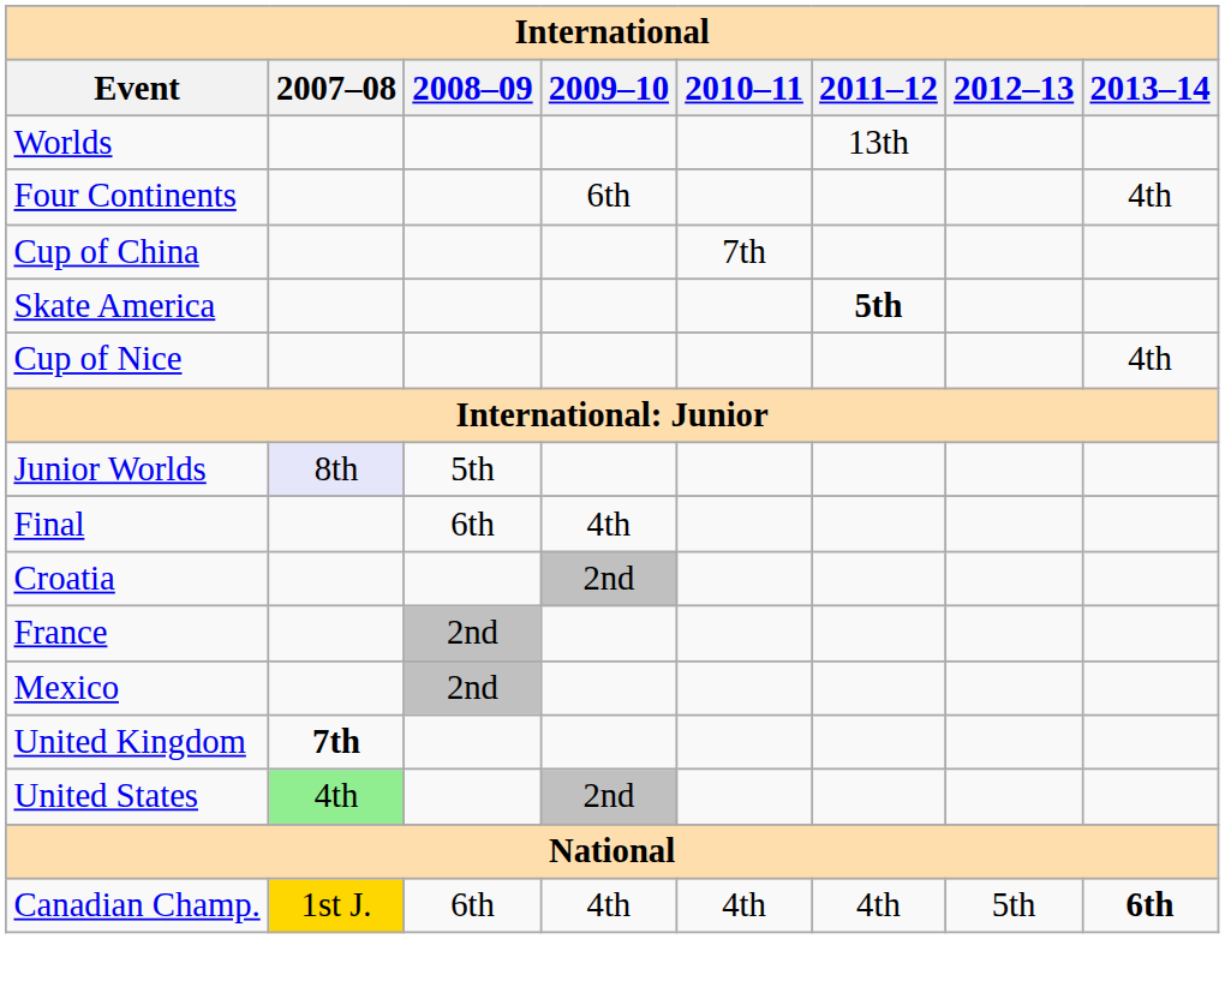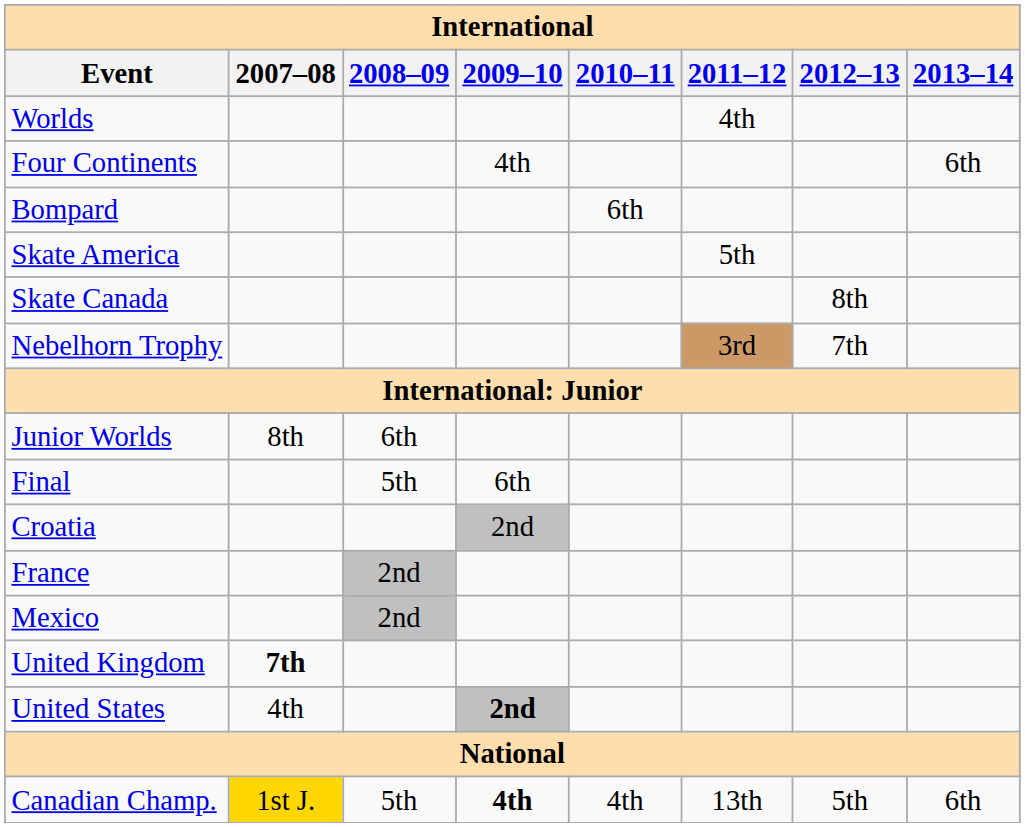 <table class="wikitable" style="text-align:center">
 <tr>
 <th colspan="8" style="background-color: #ffdead; " align="center"><strong>International</strong></th>
 </tr>
 <tr>
 <th>Event</th>
 <th>2007–08</th>
 <th><a href='#'>2008–09</a></th>
 <th><a href='#'>2009–10</a></th>
 <th><a href='#'>2010–11</a></th>
 <th><a href='#'>2011–12</a></th>
 <th><a href='#'>2012–13</a></th>
 <th><a href='#'>2013–14</a></th>
 </tr>
 <tr>
 <td align=left><a href='#'>Worlds</a></td>
 <td></td>
 <td></td>
 <td></td>
 <td></td>
-<td>13th</td>
+<td>4th</td>
 <td></td>
 <td></td>
 </tr>
 <tr>
 <td align=left><a href='#'>Four Continents</a></td>
 <td></td>
 <td></td>
-<td>6th</td>
+<td>4th</td>
 <td></td>
 <td></td>
 <td></td>
-<td>4th</td>
+<td>6th</td>
 </tr>
 <tr>
-<td align=left> <a href='#'>Cup of China</a></td>
+<td align=left> <a href='#'>Bompard</a></td>
 <td></td>
 <td></td>
 <td></td>
-<td>7th</td>
+<td>6th</td>
 <td></td>
 <td></td>
 <td></td>
 </tr>
 <tr>
 <td align=left> <a href='#'>Skate America</a></td>
 <td></td>
 <td></td>
 <td></td>
 <td></td>
-<td><strong>5th</strong></td>
+<td>5th</td>
 <td></td>
 <td></td>
 </tr>
 <tr>
-<td align=left><a href='#'>Cup of Nice</a></td>
+<td align=left> <a href='#'>Skate Canada</a></td>
 <td></td>
 <td></td>
 <td></td>
 <td></td>
 <td></td>
+<td>8th</td>
 <td></td>
-<td>4th</td>
+</tr>
+<tr>
+<td align=left><a href='#'>Nebelhorn Trophy</a></td>
+<td></td>
+<td></td>
+<td></td>
+<td></td>
+<td bgcolor=cc9966>3rd</td>
+<td>7th</td>
+<td></td>
 </tr>
 <tr>
 <th colspan="8" style="background-color: #ffdead; " align="center"><strong>International: Junior</strong></th>
 </tr>
 <tr>
 <td align=left><a href='#'>Junior Worlds</a></td>
-<td style="background: lavender;">8th</td>
-<td>5th</td>
+<td>8th</td>
+<td>6th</td>
 <td></td>
 <td></td>
 <td></td>
 <td></td>
 <td></td>
 </tr>
 <tr>
 <td align=left> <a href='#'>Final</a></td>
 <td></td>
+<td>5th</td>
 <td>6th</td>
-<td>4th</td>
 <td></td>
 <td></td>
 <td></td>
 <td></td>
 </tr>
 <tr>
 <td align=left> <a href='#'>Croatia</a></td>
 <td></td>
 <td></td>
 <td bgcolor=silver>2nd</td>
 <td></td>
 <td></td>
 <td></td>
 <td></td>
 </tr>
 <tr>
 <td align=left> <a href='#'>France</a></td>
 <td></td>
 <td bgcolor=silver>2nd</td>
 <td></td>
 <td></td>
 <td></td>
 <td></td>
 <td></td>
 </tr>
 <tr>
 <td align=left> <a href='#'>Mexico</a></td>
 <td></td>
 <td bgcolor=silver>2nd</td>
 <td></td>
 <td></td>
 <td></td>
 <td></td>
 <td></td>
 </tr>
 <tr>
 <td align=left> <a href='#'>United Kingdom</a></td>
 <td><strong>7th</strong></td>
 <td></td>
 <td></td>
 <td></td>
 <td></td>
 <td></td>
 <td></td>
 </tr>
 <tr>
 <td align=left> <a href='#'>United States</a></td>
-<td style="background: lightgreen;">4th</td>
+<td>4th</td>
 <td></td>
-<td bgcolor=silver>2nd</td>
+<td bgcolor=silver><strong>2nd</strong></td>
 <td></td>
 <td></td>
 <td></td>
 <td></td>
 </tr>
 <tr>
 <th colspan="8" style="background-color: #ffdead; " align="center"><strong>National</strong></th>
 </tr>
 <tr>
 <td align=left><a href='#'>Canadian Champ.</a></td>
 <td bgcolor="gold">1st J.</td>
+<td>5th</td>
+<td><strong>4th</strong></td>
+<td>4th</td>
+<td>13th</td>
+<td>5th</td>
 <td>6th</td>
-<td>4th</td>
-<td>4th</td>
-<td>4th</td>
-<td>5th</td>
-<td><strong>6th</strong></td>
 </tr>
 </table>
